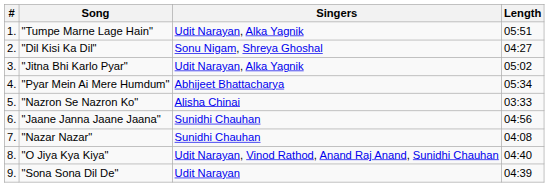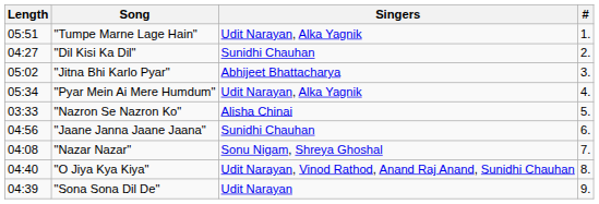 <table class="wikitable">
 <tr>
-<th>#</th>
+<th>Length</th>
 <th>Song</th>
 <th>Singers</th>
-<th>Length</th>
+<th>#</th>
 </tr>
 <tr>
-<td>1.</td>
+<td>05:51</td>
 <td>"Tumpe Marne Lage Hain"</td>
 <td><a href='#'>Udit Narayan</a>, <a href='#'>Alka Yagnik</a></td>
-<td>05:51</td>
+<td>1.</td>
 </tr>
 <tr>
+<td>04:27</td>
+<td>"Dil Kisi Ka Dil"</td>
+<td><a href='#'>Sunidhi Chauhan</a></td>
 <td>2.</td>
-<td>"Dil Kisi Ka Dil"</td>
-<td><a href='#'>Sonu Nigam</a>, <a href='#'>Shreya Ghoshal</a></td>
-<td>04:27</td>
 </tr>
 <tr>
+<td>05:02</td>
+<td>"Jitna Bhi Karlo Pyar"</td>
+<td><a href='#'>Abhijeet Bhattacharya</a></td>
 <td>3.</td>
-<td>"Jitna Bhi Karlo Pyar"</td>
-<td><a href='#'>Udit Narayan</a>, <a href='#'>Alka Yagnik</a></td>
-<td>05:02</td>
 </tr>
 <tr>
+<td>05:34</td>
+<td>"Pyar Mein Ai Mere Humdum"</td>
+<td><a href='#'>Udit Narayan</a>, <a href='#'>Alka Yagnik</a></td>
 <td>4.</td>
-<td>"Pyar Mein Ai Mere Humdum"</td>
-<td><a href='#'>Abhijeet Bhattacharya</a></td>
-<td>05:34</td>
 </tr>
 <tr>
-<td>5.</td>
+<td>03:33</td>
 <td>"Nazron Se Nazron Ko"</td>
 <td><a href='#'>Alisha Chinai</a></td>
-<td>03:33</td>
+<td>5.</td>
 </tr>
 <tr>
-<td>6.</td>
+<td>04:56</td>
 <td>"Jaane Janna Jaane Jaana"</td>
 <td><a href='#'>Sunidhi Chauhan</a></td>
-<td>04:56</td>
+<td>6.</td>
 </tr>
 <tr>
+<td>04:08</td>
+<td>"Nazar Nazar"</td>
+<td><a href='#'>Sonu Nigam</a>, <a href='#'>Shreya Ghoshal</a></td>
 <td>7.</td>
-<td>"Nazar Nazar"</td>
-<td><a href='#'>Sunidhi Chauhan</a></td>
-<td>04:08</td>
 </tr>
 <tr>
-<td>8.</td>
+<td>04:40</td>
 <td>"O Jiya Kya Kiya"</td>
 <td><a href='#'>Udit Narayan</a>, <a href='#'>Vinod Rathod</a>, <a href='#'>Anand Raj Anand</a>, <a href='#'>Sunidhi Chauhan</a></td>
-<td>04:40</td>
+<td>8.</td>
 </tr>
 <tr>
-<td>9.</td>
+<td>04:39</td>
 <td>"Sona Sona Dil De"</td>
 <td><a href='#'>Udit Narayan</a></td>
-<td>04:39</td>
+<td>9.</td>
 </tr>
 </table>
